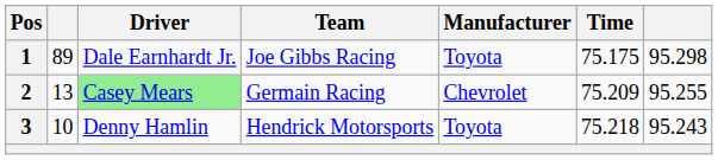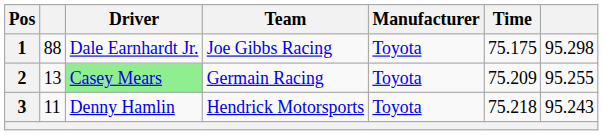 <table class="wikitable" style="font-size:95%">
 <tr>
 <th>Pos</th>
 <th></th>
 <th>Driver</th>
 <th>Team</th>
 <th>Manufacturer</th>
 <th>Time</th>
 <th></th>
 </tr>
 <tr>
 <th>1</th>
-<td>89</td>
+<td>88</td>
 <td><a href='#'>Dale Earnhardt Jr.</a></td>
 <td><a href='#'>Joe Gibbs Racing</a></td>
 <td><a href='#'>Toyota</a></td>
 <td>75.175</td>
 <td>95.298</td>
 </tr>
 <tr>
 <th>2</th>
 <td>13</td>
 <td style="background: lightgreen;"><a href='#'>Casey Mears</a></td>
 <td><a href='#'>Germain Racing</a></td>
-<td><a href='#'>Chevrolet</a></td>
+<td><a href='#'>Toyota</a></td>
 <td>75.209</td>
 <td>95.255</td>
 </tr>
 <tr>
 <th>3</th>
-<td>10</td>
+<td>11</td>
 <td><a href='#'>Denny Hamlin</a></td>
 <td><a href='#'>Hendrick Motorsports</a></td>
 <td><a href='#'>Toyota</a></td>
 <td>75.218</td>
 <td>95.243</td>
 </tr>
 <tr>
 <th colspan="7"></th>
 </tr>
 </table>
